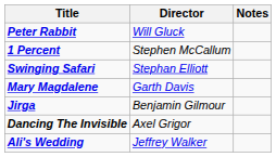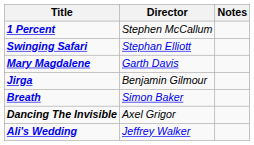 <table class="wikitable">
 <tr>
 <th>Title</th>
 <th>Director</th>
 <th>Notes</th>
-</tr>
-<tr>
-<td><a href='#'><strong><em>Peter Rabbit</em></strong></a></td>
-<td><em><a href='#'>Will Gluck</a></em></td>
-<td></td>
 </tr>
 <tr>
 <td><a href='#'><strong><em>1 Percent</em></strong></a></td>
 <td><em>Stephen McCallum</em></td>
 <td></td>
 </tr>
 <tr>
 <td><a href='#'><strong><em>Swinging Safari</em></strong></a></td>
 <td><em><a href='#'>Stephan Elliott</a></em></td>
 <td></td>
 </tr>
 <tr>
 <td><a href='#'><strong><em>Mary Magdalene</em></strong></a></td>
 <td><em><a href='#'>Garth Davis</a></em></td>
 <td></td>
 </tr>
 <tr>
 <td><a href='#'><strong><em>Jirga</em></strong></a></td>
 <td><em>Benjamin Gilmour</em></td>
 <td></td>
 </tr>
 <tr>
+<td><a href='#'><strong><em>Breath</em></strong></a></td>
+<td><em><a href='#'>Simon Baker</a></em></td>
+<td></td>
+</tr>
+<tr>
 <td><strong><em>Dancing The Invisible</em></strong></td>
 <td><em>Axel Grigor</em></td>
 <td></td>
 </tr>
 <tr>
 <td><strong><em><a href='#'>Ali's Wedding</a></em></strong></td>
 <td><a href='#'><em>Jeffrey Walker</em></a></td>
 <td></td>
 </tr>
 </table>
